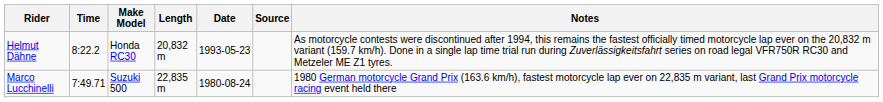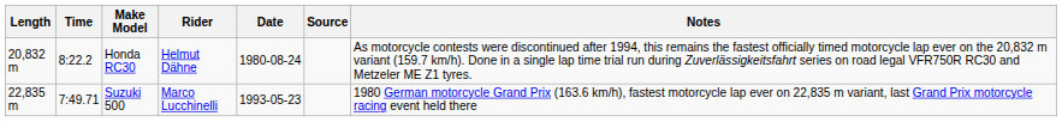 <table class="wikitable sortable" style="font-size: 90%;">
 <tr>
-<th>Rider</th>
+<th>Length</th>
 <th>Time</th>
 <th>Make Model</th>
-<th>Length</th>
+<th>Rider</th>
 <th>Date</th>
 <th>Source</th>
 <th>Notes</th>
 </tr>
 <tr>
-<td><a href='#'>Helmut Dähne</a></td>
+<td>20,832 m</td>
 <td>8:22.2</td>
 <td>Honda <a href='#'>RC30</a></td>
-<td>20,832 m</td>
-<td style="white-space: nowrap;">1993-05-23</td>
+<td><a href='#'>Helmut Dähne</a></td>
+<td>1980-08-24</td>
 <td></td>
 <td>As motorcycle contests were discontinued after 1994, this remains the fastest officially timed motorcycle lap ever on the 20,832 m variant (159.7 km/h). Done in a single lap time trial run during <em>Zuverlässigkeitsfahrt</em> series on road legal VFR750R RC30 and Metzeler ME Z1 tyres.</td>
 </tr>
 <tr>
-<td><a href='#'>Marco Lucchinelli</a></td>
+<td>22,835 m</td>
 <td>7:49.71</td>
 <td><a href='#'>Suzuki</a> 500</td>
-<td>22,835 m</td>
-<td>1980-08-24</td>
+<td><a href='#'>Marco Lucchinelli</a></td>
+<td style="white-space: nowrap;">1993-05-23</td>
 <td></td>
 <td>1980 <a href='#'>German motorcycle Grand Prix</a> (163.6 km/h), fastest motorcycle lap ever on 22,835 m variant, last <a href='#'>Grand Prix motorcycle racing</a> event held there</td>
 </tr>
 </table>
